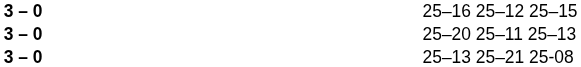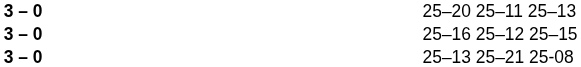 <table width=100% cellspacing=1>
 <tr>
 <th width=20%></th>
 <th width=12%></th>
 <th width=20%></th>
 <th width=33%></th>
+<td></td>
+</tr>
+<tr style=font-size:90%>
+<td align=right><strong></strong></td>
+<td align=center><strong>3 – 0</strong></td>
+<td></td>
+<td>25–20 25–11 25–13</td>
 <td></td>
 </tr>
 <tr style=font-size:90%>
 <td align=right><strong></strong></td>
 <td align=center><strong>3 – 0</strong></td>
 <td></td>
 <td>25–16 25–12 25–15</td>
 <td></td>
 </tr>
 <tr style=font-size:90%>
 <td align=right><strong></strong></td>
 <td align=center><strong>3 – 0</strong></td>
 <td></td>
-<td>25–20 25–11 25–13</td>
-<td></td>
-</tr>
-<tr style=font-size:90%>
-<td align=right><strong></strong></td>
-<td align=center><strong>3 – 0</strong></td>
-<td></td>
 <td>25–13 25–21 25-08</td>
 </tr>
 </table>
